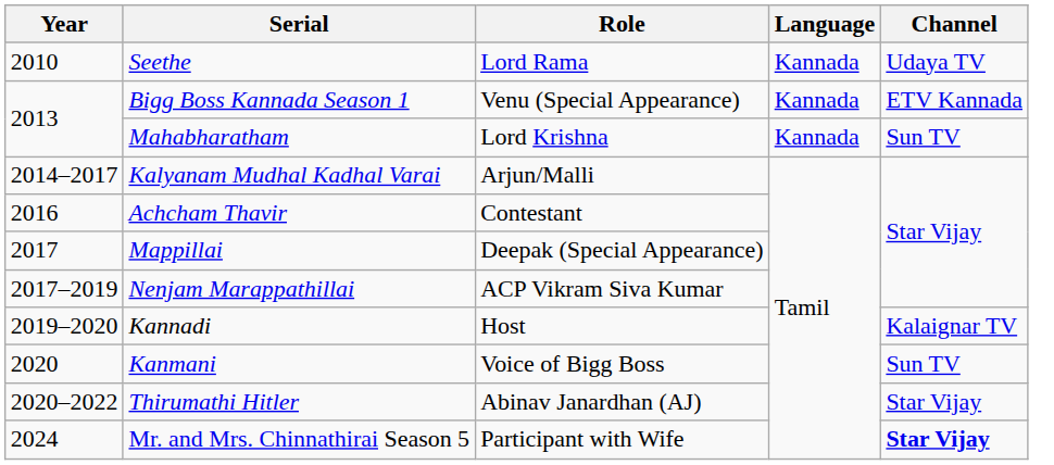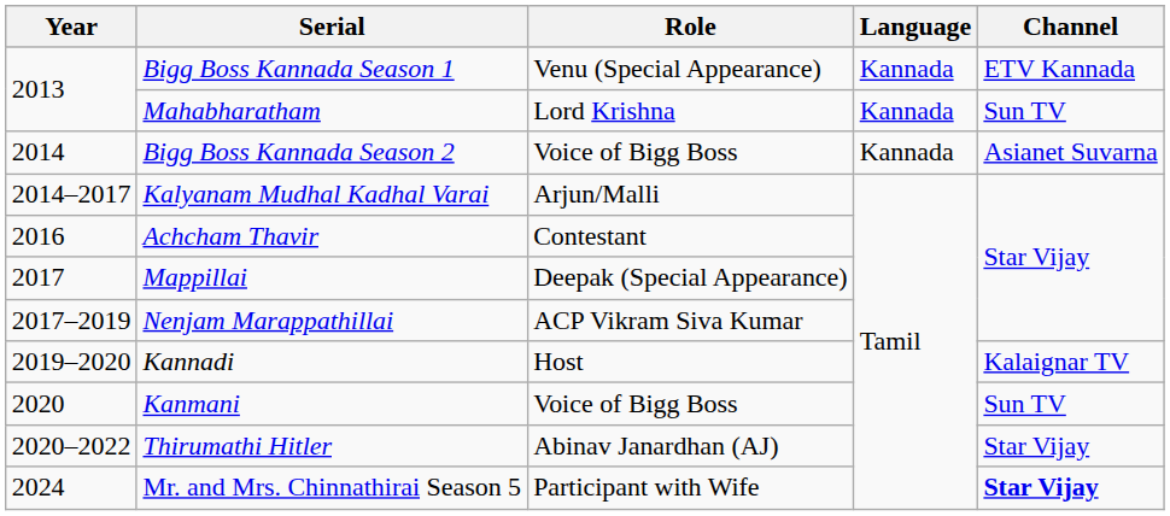 <table class="wikitable sortable">
 <tr style="background:#ccc; text-align:center;">
 <th>Year</th>
 <th>Serial</th>
 <th>Role</th>
 <th>Language</th>
 <th>Channel</th>
-</tr>
-<tr>
-<td>2010</td>
-<td><em><a href='#'>Seethe</a></em></td>
-<td><a href='#'>Lord Rama</a></td>
-<td><a href='#'>Kannada</a></td>
-<td><a href='#'>Udaya TV</a></td>
 </tr>
 <tr>
 <td rowspan="2">2013</td>
 <td><em><a href='#'>Bigg Boss Kannada Season 1</a></em></td>
 <td>Venu (Special Appearance)</td>
 <td><a href='#'>Kannada</a></td>
 <td><a href='#'>ETV Kannada</a></td>
 </tr>
 <tr>
 <td><em><a href='#'>Mahabharatham</a></em></td>
 <td>Lord <a href='#'>Krishna</a></td>
 <td><a href='#'>Kannada</a></td>
 <td><a href='#'>Sun TV</a></td>
+</tr>
+<tr>
+<td>2014</td>
+<td><em><a href='#'>Bigg Boss Kannada Season 2</a></em></td>
+<td>Voice of Bigg Boss</td>
+<td>Kannada</td>
+<td><a href='#'>Asianet Suvarna</a></td>
 </tr>
 <tr>
 <td>2014–2017</td>
 <td><em><a href='#'>Kalyanam Mudhal Kadhal Varai</a></em></td>
 <td>Arjun/Malli</td>
 <td rowspan="8">Tamil</td>
 <td rowspan="4"><a href='#'>Star Vijay</a></td>
 </tr>
 <tr>
 <td>2016</td>
 <td><em><a href='#'>Achcham Thavir</a></em></td>
 <td>Contestant</td>
 </tr>
 <tr>
 <td>2017</td>
 <td><a href='#'><em>Mappillai</em></a></td>
 <td>Deepak (Special Appearance)</td>
 </tr>
 <tr>
 <td>2017–2019</td>
 <td><a href='#'><em>Nenjam Marappathillai</em></a></td>
 <td>ACP Vikram Siva Kumar</td>
 </tr>
 <tr>
 <td>2019–2020</td>
 <td><em>Kannadi</em></td>
 <td>Host</td>
 <td><a href='#'>Kalaignar TV</a></td>
 </tr>
 <tr>
 <td>2020</td>
 <td><em><a href='#'>Kanmani</a></em></td>
 <td>Voice of Bigg Boss</td>
 <td><a href='#'>Sun TV</a></td>
 </tr>
 <tr>
 <td>2020–2022</td>
 <td><em><a href='#'>Thirumathi Hitler</a></em></td>
 <td>Abinav Janardhan (AJ)</td>
 <td><a href='#'>Star Vijay</a></td>
 </tr>
 <tr>
 <td>2024</td>
 <td><a href='#'>Mr. and Mrs. Chinnathirai</a> Season 5</td>
 <td>Participant with Wife</td>
 <td><strong><a href='#'>Star Vijay</a></strong></td>
 </tr>
 </table>
